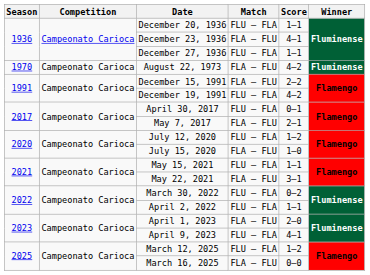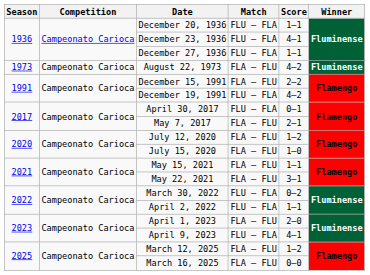 <table class="wikitable">
 <tr>
 <th>Season</th>
 <th>Competition</th>
 <th>Date</th>
 <th>Match</th>
 <th>Score</th>
 <th>Winner</th>
 </tr>
 <tr align="center">
 <td rowspan="3"><a href='#'>1936</a></td>
 <td rowspan="3"><a href='#'>Campeonato Carioca</a></td>
 <td>December 20, 1936</td>
 <td>FLU – FLA</td>
 <td>1–1</td>
 <td rowspan="3" align="center" style="background:#006036; color:#ffffff"><strong>Fluminense</strong></td>
 </tr>
 <tr align="center">
 <td>December 23, 1936</td>
-<td>FLA – FLU</td>
+<td>FLU – FLA</td>
 <td>4–1</td>
 </tr>
 <tr align="center">
 <td>December 27, 1936</td>
 <td>FLU – FLA</td>
 <td>1–1</td>
 </tr>
 <tr align="center">
-<td><a href='#'>1970</a></td>
+<td><a href='#'>1973</a></td>
 <td>Campeonato Carioca</td>
 <td>August 22, 1973</td>
 <td>FLA – FLU</td>
 <td>4–2</td>
 <td align="center" style="background:#006036; color:#ffffff"><strong>Fluminense</strong></td>
 </tr>
 <tr align="center">
 <td rowspan="2"><a href='#'>1991</a></td>
 <td rowspan="2">Campeonato Carioca</td>
 <td>December 15, 1991</td>
 <td>FLA – FLU</td>
 <td>2–2</td>
 <td rowspan="2" align="center" style="color:black; background:red"><strong>Flamengo</strong></td>
 </tr>
 <tr align="center">
 <td>December 19, 1991</td>
 <td>FLU – FLA</td>
 <td>4–2</td>
 </tr>
 <tr align="center">
 <td rowspan="2"><a href='#'>2017</a></td>
 <td rowspan="2">Campeonato Carioca</td>
 <td>April 30, 2017</td>
 <td>FLU – FLA</td>
 <td>0–1</td>
 <td rowspan="2" align="center" style="color:black; background:red"><strong>Flamengo</strong></td>
 </tr>
 <tr align="center">
 <td>May 7, 2017</td>
 <td>FLA – FLU</td>
 <td>2–1</td>
 </tr>
 <tr align="center">
 <td rowspan="2"><a href='#'>2020</a></td>
 <td rowspan="2">Campeonato Carioca</td>
 <td>July 12, 2020</td>
-<td>FLU – FLA</td>
+<td>FLA – FLU</td>
 <td>1–2</td>
 <td rowspan="2" align="center" style="color:black; background:red"><strong>Flamengo</strong></td>
 </tr>
 <tr align="center">
 <td>July 15, 2020</td>
 <td>FLA – FLU</td>
 <td>1–0</td>
 </tr>
 <tr align="center">
 <td rowspan="2"><a href='#'>2021</a></td>
 <td rowspan="2">Campeonato Carioca</td>
 <td>May 15, 2021</td>
-<td>FLU – FLA</td>
+<td>FLA – FLU</td>
 <td>1–1</td>
 <td rowspan="2" align="center" style="color:black; background:red"><strong>Flamengo</strong></td>
 </tr>
 <tr align="center">
 <td>May 22, 2021</td>
 <td>FLA – FLU</td>
 <td>3–1</td>
 </tr>
 <tr align="center">
 <td rowspan="2"><a href='#'>2022</a></td>
 <td rowspan="2">Campeonato Carioca</td>
 <td>March 30, 2022</td>
 <td>FLU – FLA</td>
 <td>0–2</td>
 <td rowspan="2" align="center" style="background:#006036; color:#ffffff"><strong>Fluminense</strong></td>
 </tr>
 <tr align="center">
 <td>April 2, 2022</td>
 <td>FLU – FLA</td>
 <td>1–1</td>
 </tr>
 <tr align="center">
 <td rowspan="2"><a href='#'>2023</a></td>
 <td rowspan="2">Campeonato Carioca</td>
 <td>April 1, 2023</td>
 <td>FLA – FLU</td>
 <td>2–0</td>
 <td rowspan="2" align="center" style="background:#006036; color:#ffffff"><strong>Fluminense</strong></td>
 </tr>
 <tr align="center">
 <td>April 9, 2023</td>
 <td>FLU – FLA</td>
 <td>4–1</td>
 </tr>
 <tr align="center">
 <td rowspan="2"><a href='#'>2025</a></td>
 <td rowspan="2">Campeonato Carioca</td>
 <td>March 12, 2025</td>
-<td>FLU – FLA</td>
+<td>FLA – FLU</td>
 <td>1–2</td>
 <td rowspan="2" align="center" style="color:black; background:red"><strong>Flamengo</strong></td>
 </tr>
 <tr align="center">
 <td>March 16, 2025</td>
 <td>FLA – FLU</td>
 <td>0–0</td>
 </tr>
 </table>
